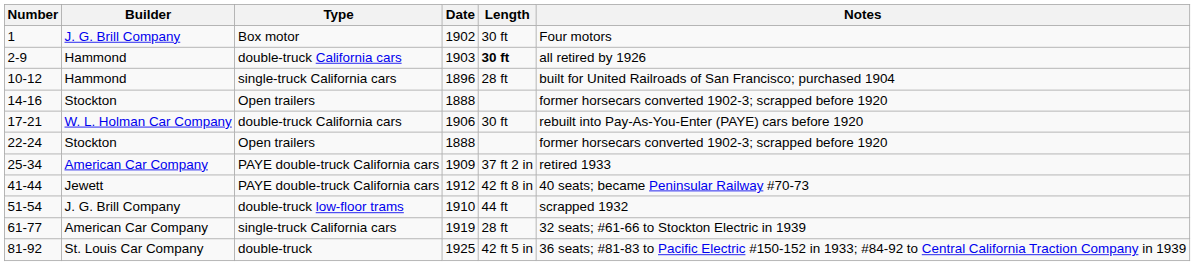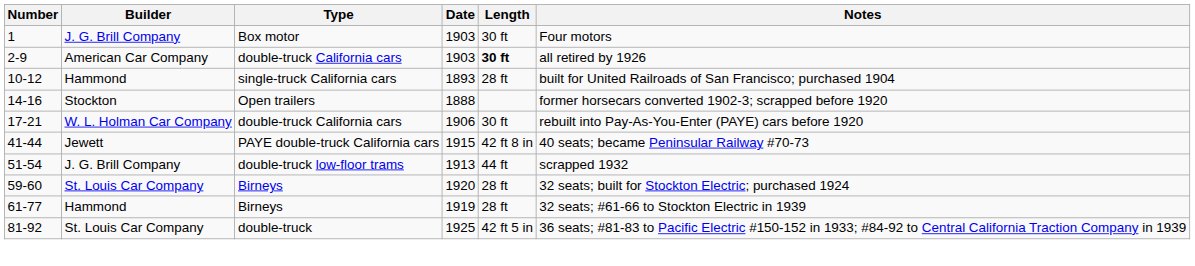 <table class="wikitable">
 <tr>
 <th>Number</th>
 <th>Builder</th>
 <th>Type</th>
 <th>Date</th>
 <th>Length</th>
 <th>Notes</th>
 </tr>
 <tr>
 <td>1</td>
 <td><a href='#'>J. G. Brill Company</a></td>
 <td>Box motor</td>
-<td>1902</td>
+<td>1903</td>
 <td>30 ft</td>
 <td>Four  motors</td>
 </tr>
 <tr>
 <td>2-9</td>
-<td>Hammond</td>
+<td>American Car Company</td>
 <td>double-truck <a href='#'>California cars</a></td>
 <td>1903</td>
 <td><strong>30 ft</strong></td>
 <td>all retired by 1926</td>
 </tr>
 <tr>
 <td>10-12</td>
 <td>Hammond</td>
 <td>single-truck California cars</td>
-<td>1896</td>
+<td>1893</td>
 <td>28 ft</td>
 <td>built for United Railroads of San Francisco; purchased 1904</td>
 </tr>
 <tr>
 <td>14-16</td>
 <td>Stockton</td>
 <td>Open trailers</td>
 <td>1888</td>
 <td></td>
 <td>former horsecars converted 1902-3; scrapped before 1920</td>
 </tr>
 <tr>
 <td>17-21</td>
 <td><a href='#'>W. L. Holman Car Company</a></td>
 <td>double-truck California cars</td>
 <td>1906</td>
 <td>30 ft</td>
 <td>rebuilt into Pay-As-You-Enter (PAYE) cars before 1920</td>
 </tr>
 <tr>
-<td>22-24</td>
-<td>Stockton</td>
-<td>Open trailers</td>
-<td>1888</td>
-<td></td>
-<td>former horsecars converted 1902-3; scrapped before 1920</td>
-</tr>
-<tr>
-<td>25-34</td>
-<td><a href='#'>American Car Company</a></td>
-<td>PAYE double-truck California cars</td>
-<td>1909</td>
-<td>37 ft 2 in</td>
-<td>retired 1933</td>
-</tr>
-<tr>
 <td>41-44</td>
 <td>Jewett</td>
 <td>PAYE double-truck California cars</td>
-<td>1912</td>
+<td>1915</td>
 <td>42 ft 8 in</td>
 <td>40 seats; became <a href='#'>Peninsular Railway</a> #70-73</td>
 </tr>
 <tr>
 <td>51-54</td>
 <td>J. G. Brill Company</td>
 <td>double-truck <a href='#'>low-floor trams</a></td>
-<td>1910</td>
+<td>1913</td>
 <td>44 ft</td>
 <td>scrapped 1932</td>
 </tr>
 <tr>
+<td>59-60</td>
+<td><a href='#'>St. Louis Car Company</a></td>
+<td><a href='#'>Birneys</a></td>
+<td>1920</td>
+<td>28 ft</td>
+<td>32 seats; built for <a href='#'>Stockton Electric</a>; purchased 1924</td>
+</tr>
+<tr>
 <td>61-77</td>
-<td>American Car Company</td>
-<td>single-truck California cars</td>
+<td>Hammond</td>
+<td>Birneys</td>
 <td>1919</td>
 <td>28 ft</td>
 <td>32 seats; #61-66 to Stockton Electric in 1939</td>
 </tr>
 <tr>
 <td>81-92</td>
 <td>St. Louis Car Company</td>
 <td>double-truck</td>
 <td>1925</td>
 <td>42 ft 5 in</td>
 <td>36 seats; #81-83 to <a href='#'>Pacific Electric</a> #150-152 in 1933; #84-92 to <a href='#'>Central California Traction Company</a> in 1939</td>
 </tr>
 </table>
